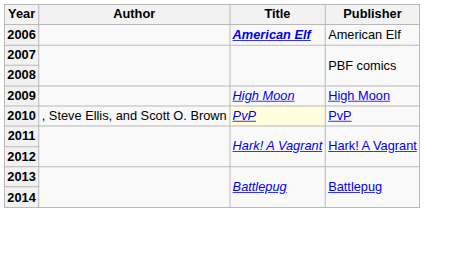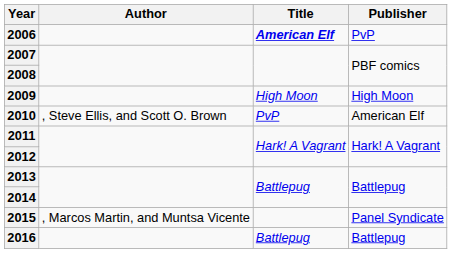 <table class="wikitable sortable mw-collapsible">
 <tr>
 <th>Year</th>
 <th>Author</th>
 <th>Title</th>
 <th>Publisher</th>
 </tr>
 <tr>
 <th>2006</th>
 <td></td>
 <td><strong><em><a href='#'>American Elf</a></em></strong></td>
-<td>American Elf</td>
+<td><a href='#'>PvP</a></td>
 </tr>
 <tr>
 <th>2007</th>
 <td rowspan="2"></td>
 <td rowspan="2"><em></em></td>
 <td rowspan="2">PBF comics</td>
 </tr>
 <tr>
 <th>2008</th>
 </tr>
 <tr>
 <th>2009</th>
 <td></td>
 <td><em><a href='#'>High Moon</a></em></td>
 <td><a href='#'>High Moon</a></td>
 </tr>
 <tr>
 <th>2010</th>
 <td>, Steve Ellis, and Scott O. Brown</td>
-<td style="background: lightyellow;"><em><a href='#'>PvP</a></em></td>
-<td><a href='#'>PvP</a></td>
+<td><em><a href='#'>PvP</a></em></td>
+<td>American Elf</td>
 </tr>
 <tr>
 <th>2011</th>
 <td rowspan="2"></td>
 <td rowspan="2"><em><a href='#'>Hark! A Vagrant</a></em></td>
 <td rowspan="2"><a href='#'>Hark! A Vagrant</a></td>
 </tr>
 <tr>
 <th>2012</th>
 </tr>
 <tr>
 <th>2013</th>
 <td rowspan="2"></td>
 <td rowspan="2"><em><a href='#'>Battlepug</a></em></td>
 <td rowspan="2"><a href='#'>Battlepug</a></td>
 </tr>
 <tr>
 <th>2014</th>
 </tr>
+<tr>
+<th>2015</th>
+<td>, Marcos Martin, and Muntsa Vicente</td>
+<td><em></em></td>
+<td><a href='#'>Panel Syndicate</a></td>
+</tr>
+<tr>
+<th>2016</th>
+<td></td>
+<td><em><a href='#'>Battlepug</a></em></td>
+<td><a href='#'>Battlepug</a></td>
+</tr>
 </table>
